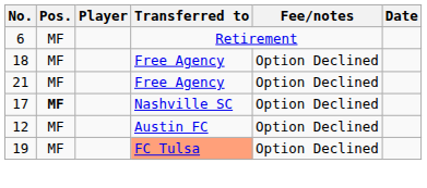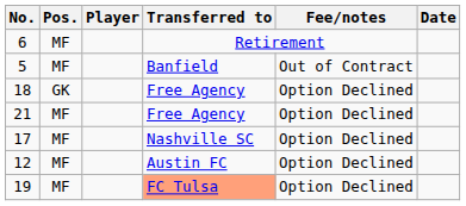 <table class="wikitable sortable";>
 <tr>
 <th>No.</th>
 <th><strong>Pos.</strong></th>
 <th><strong>Player</strong></th>
 <th><strong>Transferred to</strong></th>
 <th><strong>Fee/notes</strong></th>
 <th><strong>Date</strong></th>
 </tr>
 <tr>
 <td align="center">6</td>
 <td align="center">MF</td>
 <td></td>
 <td colspan="2", align="center"><a href='#'>Retirement</a></td>
 <td></td>
 </tr>
 <tr>
+<td align="center">5</td>
+<td align="center">MF</td>
+<td></td>
+<td> <a href='#'>Banfield</a></td>
+<td>Out of Contract</td>
+<td></td>
+</tr>
+<tr>
 <td align="center">18</td>
-<td align="center">MF</td>
+<td align="center">GK</td>
 <td></td>
 <td><a href='#'>Free Agency</a></td>
 <td>Option Declined</td>
 <td></td>
 </tr>
 <tr>
 <td align="center">21</td>
 <td align="center">MF</td>
 <td></td>
 <td><a href='#'>Free Agency</a></td>
 <td>Option Declined</td>
 <td></td>
 </tr>
 <tr>
 <td align="center">17</td>
-<td align="center"><strong>MF</strong></td>
+<td align="center">MF</td>
 <td></td>
 <td> <a href='#'>Nashville SC</a></td>
 <td>Option Declined</td>
 <td></td>
 </tr>
 <tr>
 <td align="center">12</td>
 <td align="center">MF</td>
 <td></td>
 <td> <a href='#'>Austin FC</a></td>
 <td>Option Declined</td>
 <td></td>
 </tr>
 <tr>
 <td align="center">19</td>
 <td align="center">MF</td>
 <td></td>
 <td style="background: lightsalmon;"> <a href='#'>FC Tulsa</a></td>
 <td>Option Declined</td>
 <td></td>
 </tr>
 </table>
